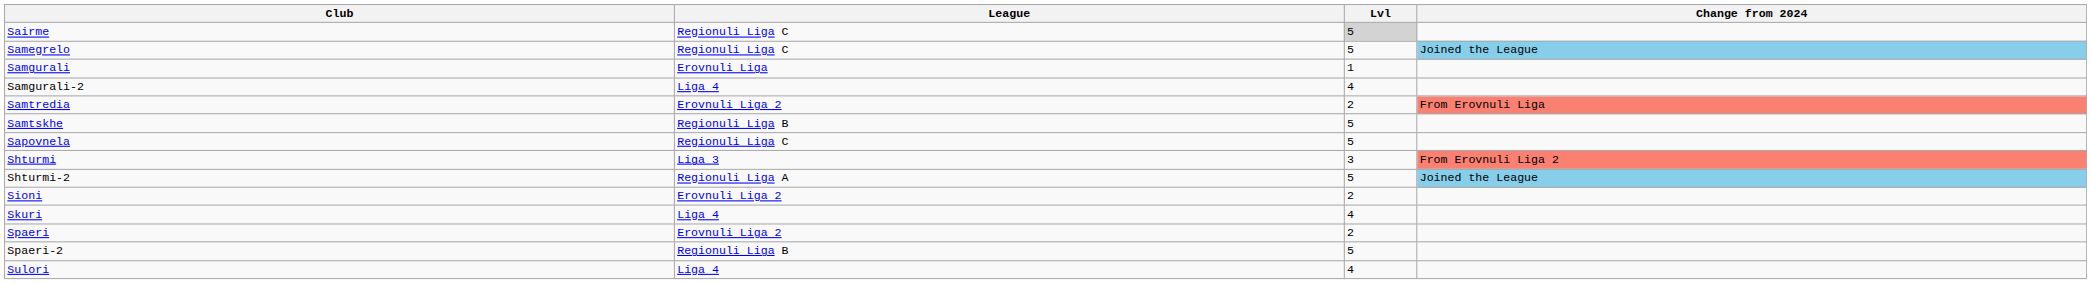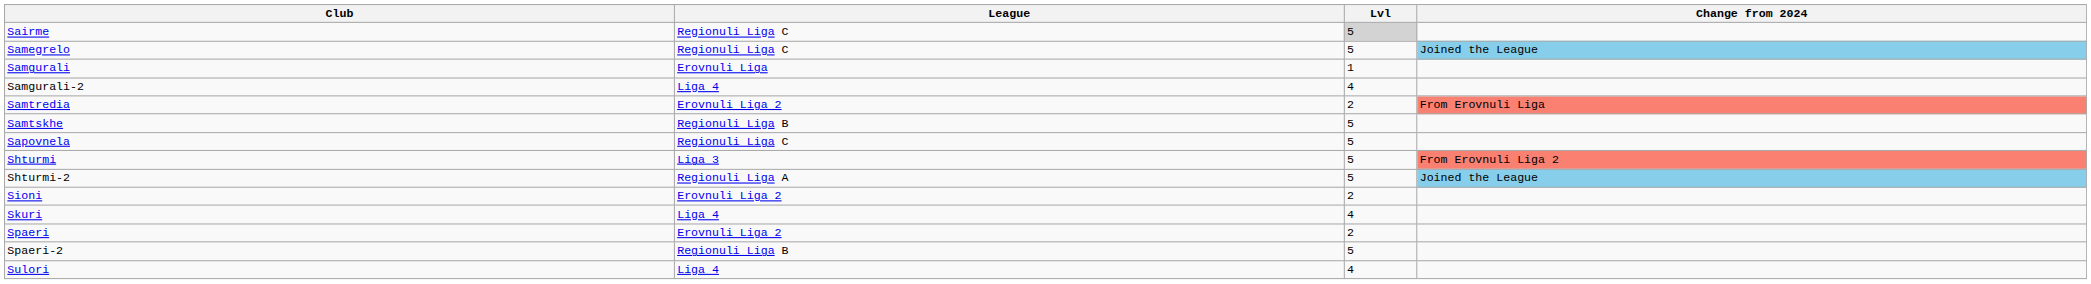 <table class="wikitable sortable" width=100% style="font-size:85%">
 <tr>
 <th width=10%>Club</th>
 <th width=10%>League</th>
 <th width=1%>Lvl</th>
 <th width=10%>Change from 2024</th>
 </tr>
 <tr>
 <td><a href='#'>Sairme</a></td>
 <td><a href='#'>Regionuli Liga</a> C</td>
 <td style="background: lightgrey;">5</td>
 <td></td>
 </tr>
 <tr>
 <td><a href='#'>Samegrelo</a></td>
 <td><a href='#'>Regionuli Liga</a> C</td>
 <td>5</td>
 <td style="background:skyblue">Joined the League</td>
 </tr>
 <tr>
 <td><a href='#'>Samgurali</a></td>
 <td><a href='#'>Erovnuli Liga</a></td>
 <td>1</td>
 <td></td>
 </tr>
 <tr>
 <td>Samgurali-2</td>
 <td><a href='#'>Liga 4</a></td>
 <td>4</td>
 <td></td>
 </tr>
 <tr>
 <td><a href='#'>Samtredia</a></td>
 <td><a href='#'>Erovnuli Liga 2</a></td>
 <td>2</td>
 <td style="background:salmon">From Erovnuli Liga</td>
 </tr>
 <tr>
 <td><a href='#'>Samtskhe</a></td>
 <td><a href='#'>Regionuli Liga</a> B</td>
 <td>5</td>
 <td></td>
 </tr>
 <tr>
 <td><a href='#'>Sapovnela</a></td>
 <td><a href='#'>Regionuli Liga</a> C</td>
 <td>5</td>
 <td></td>
 </tr>
 <tr>
 <td><a href='#'>Shturmi</a></td>
 <td><a href='#'>Liga 3</a></td>
-<td>3</td>
+<td>5</td>
 <td style="background:salmon">From Erovnuli Liga 2</td>
 </tr>
 <tr>
 <td>Shturmi-2</td>
 <td><a href='#'>Regionuli Liga</a> A</td>
 <td>5</td>
 <td style="background:skyblue">Joined the League</td>
 </tr>
 <tr>
 <td><a href='#'>Sioni</a></td>
 <td><a href='#'>Erovnuli Liga 2</a></td>
 <td>2</td>
 <td></td>
 </tr>
 <tr>
 <td><a href='#'>Skuri</a></td>
 <td><a href='#'>Liga 4</a></td>
 <td>4</td>
 <td></td>
 </tr>
 <tr>
 <td><a href='#'>Spaeri</a></td>
 <td><a href='#'>Erovnuli Liga 2</a></td>
 <td>2</td>
 <td></td>
 </tr>
 <tr>
 <td>Spaeri-2</td>
 <td><a href='#'>Regionuli Liga</a> B</td>
 <td>5</td>
 <td></td>
 </tr>
 <tr>
 <td><a href='#'>Sulori</a></td>
 <td><a href='#'>Liga 4</a></td>
 <td>4</td>
 <td></td>
 </tr>
 </table>
